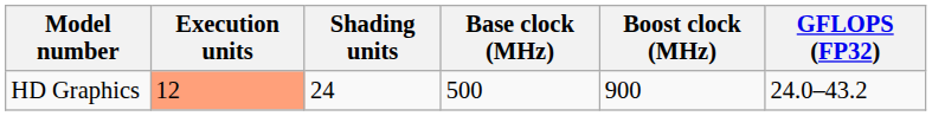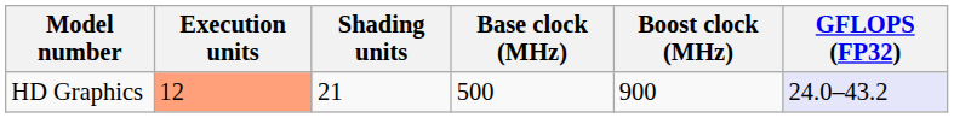 <table class="wikitable">
 <tr>
 <th>Model number</th>
 <th>Execution units</th>
 <th>Shading units</th>
 <th>Base clock (MHz)</th>
 <th>Boost clock (MHz)</th>
 <th><a href='#'>GFLOPS</a> (<a href='#'>FP32</a>)</th>
 </tr>
 <tr>
 <td>HD Graphics</td>
 <td style="background: lightsalmon;">12</td>
-<td>24</td>
+<td>21</td>
 <td>500</td>
 <td>900</td>
-<td>24.0–43.2</td>
+<td style="background: lavender;">24.0–43.2</td>
 </tr>
 </table>
